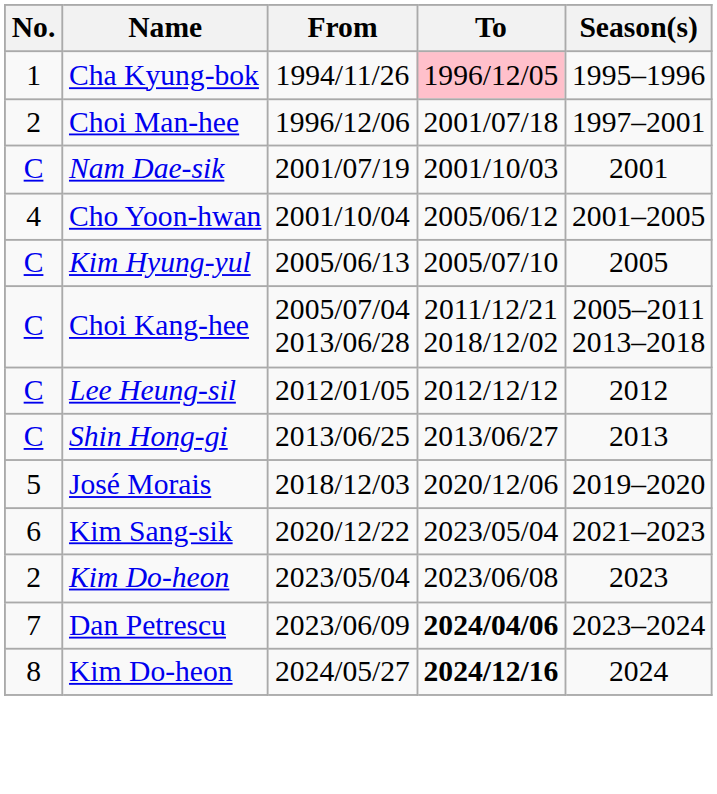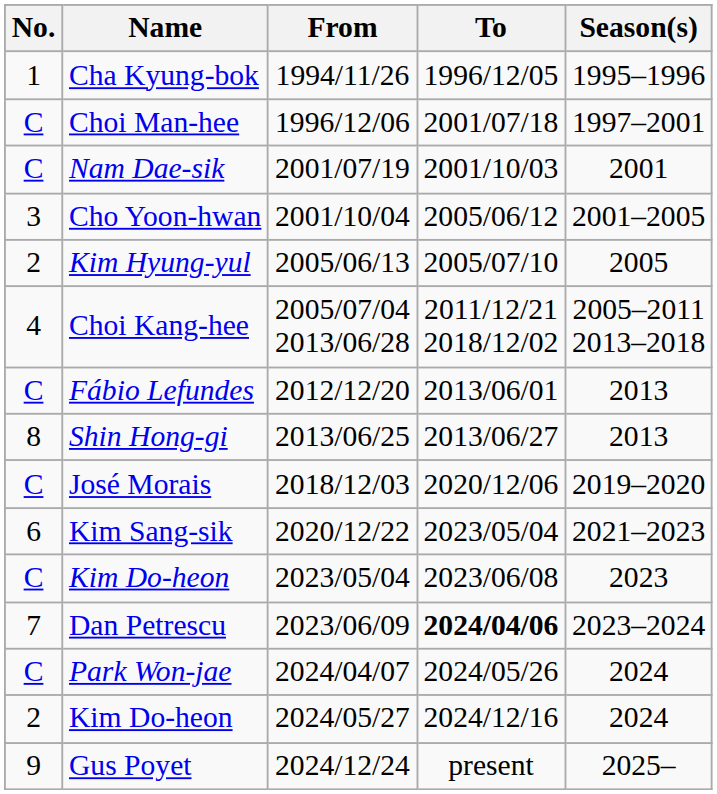 <table class="wikitable" style="text-align: center">
 <tr>
 <th>No.</th>
 <th>Name</th>
 <th>From</th>
 <th>To</th>
 <th>Season(s)</th>
 </tr>
 <tr>
 <td>1</td>
 <td align=left> <a href='#'>Cha Kyung-bok</a></td>
 <td>1994/11/26</td>
-<td style="background: pink;">1996/12/05</td>
+<td>1996/12/05</td>
 <td>1995–1996</td>
 </tr>
 <tr>
-<td>2</td>
+<td><a href='#'>C</a></td>
 <td align=left> <a href='#'>Choi Man-hee</a></td>
 <td>1996/12/06</td>
 <td>2001/07/18</td>
 <td>1997–2001</td>
 </tr>
 <tr>
 <td><a href='#'>C</a></td>
 <td align=left> <em><a href='#'>Nam Dae-sik</a></em></td>
 <td>2001/07/19</td>
 <td>2001/10/03</td>
 <td>2001</td>
 </tr>
 <tr>
-<td>4</td>
+<td>3</td>
 <td align=left> <a href='#'>Cho Yoon-hwan</a></td>
 <td>2001/10/04</td>
 <td>2005/06/12</td>
 <td>2001–2005</td>
 </tr>
 <tr>
-<td><a href='#'>C</a></td>
+<td>2</td>
 <td align=left> <em><a href='#'>Kim Hyung-yul</a></em></td>
 <td>2005/06/13</td>
 <td>2005/07/10</td>
 <td>2005</td>
 </tr>
 <tr>
-<td><a href='#'>C</a></td>
+<td>4</td>
 <td align=left> <a href='#'>Choi Kang-hee</a></td>
 <td>2005/07/04<br>2013/06/28</td>
 <td>2011/12/21<br>2018/12/02</td>
 <td>2005–2011<br>2013–2018</td>
 </tr>
 <tr>
 <td><a href='#'>C</a></td>
-<td align=left> <em><a href='#'>Lee Heung-sil</a></em></td>
-<td>2012/01/05</td>
-<td>2012/12/12</td>
-<td>2012</td>
+<td align=left> <em><a href='#'>Fábio Lefundes</a></em></td>
+<td>2012/12/20</td>
+<td>2013/06/01</td>
+<td>2013</td>
 </tr>
 <tr>
-<td><a href='#'>C</a></td>
+<td>8</td>
 <td align=left> <em><a href='#'>Shin Hong-gi</a></em></td>
 <td>2013/06/25</td>
 <td>2013/06/27</td>
 <td>2013</td>
 </tr>
 <tr>
-<td>5</td>
+<td><a href='#'>C</a></td>
 <td align=left> <a href='#'>José Morais</a></td>
 <td>2018/12/03</td>
 <td>2020/12/06</td>
 <td>2019–2020</td>
 </tr>
 <tr>
 <td>6</td>
 <td align=left> <a href='#'>Kim Sang-sik</a></td>
 <td>2020/12/22</td>
 <td>2023/05/04</td>
 <td>2021–2023</td>
 </tr>
 <tr>
-<td>2</td>
+<td><a href='#'>C</a></td>
 <td align=left> <em><a href='#'>Kim Do-heon</a></em></td>
 <td>2023/05/04</td>
 <td>2023/06/08</td>
 <td>2023</td>
 </tr>
 <tr>
 <td>7</td>
 <td align=left> <a href='#'>Dan Petrescu</a></td>
 <td>2023/06/09</td>
 <td><strong>2024/04/06</strong></td>
 <td>2023–2024</td>
 </tr>
 <tr>
-<td>8</td>
+<td><a href='#'>C</a></td>
+<td align=left> <em><a href='#'>Park Won-jae</a></em></td>
+<td>2024/04/07</td>
+<td>2024/05/26</td>
+<td>2024</td>
+</tr>
+<tr>
+<td>2</td>
 <td align=left> <a href='#'>Kim Do-heon</a></td>
 <td>2024/05/27</td>
-<td><strong>2024/12/16</strong></td>
+<td>2024/12/16</td>
 <td>2024</td>
 </tr>
+<tr>
+<td>9</td>
+<td align=left> <a href='#'>Gus Poyet</a></td>
+<td>2024/12/24</td>
+<td>present</td>
+<td>2025–</td>
+</tr>
 </table>
